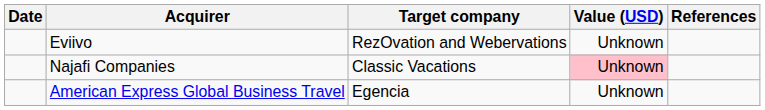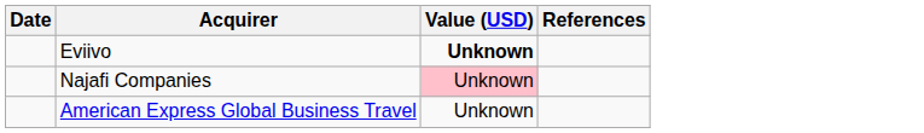 <table class="wikitable sortable">
 <tr>
 <th>Date</th>
 <th>Acquirer</th>
-<th>Target company</th>
 <th>Value (<a href='#'>USD</a>)</th>
 <th>References</th>
 </tr>
 <tr>
 <td></td>
 <td>Eviivo</td>
-<td>RezOvation and Webervations</td>
-<td align="right">Unknown</td>
+<td align="right"><strong>Unknown</strong></td>
 <td style="text-align:center;"></td>
 </tr>
 <tr>
 <td></td>
 <td>Najafi Companies</td>
-<td>Classic Vacations</td>
 <td align="right" style="background: pink;">Unknown</td>
 <td style="text-align:center;"></td>
 </tr>
 <tr>
 <td></td>
 <td><a href='#'>American Express Global Business Travel</a></td>
-<td>Egencia</td>
 <td align="right">Unknown</td>
 <td style="text-align:center;"></td>
 </tr>
 </table>
